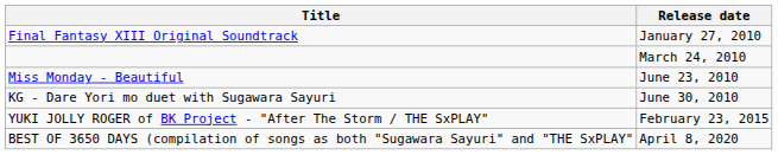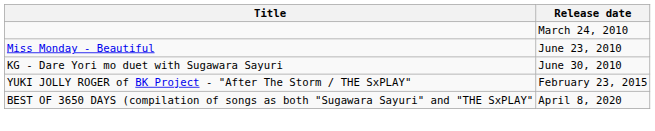 <table class="wikitable">
 <tr>
 <th>Title</th>
 <th>Release date</th>
-</tr>
-<tr>
-<td><a href='#'>Final Fantasy XIII Original Soundtrack</a> </td>
-<td>January 27, 2010</td>
 </tr>
 <tr>
 <td></td>
 <td>March 24, 2010</td>
 </tr>
 <tr>
 <td><a href='#'>Miss Monday - Beautiful</a></td>
 <td>June 23, 2010</td>
 </tr>
 <tr>
 <td>KG - Dare Yori mo duet with Sugawara Sayuri</td>
 <td>June 30, 2010</td>
 </tr>
 <tr>
 <td>YUKI JOLLY ROGER of <a href='#'>BK Project</a> - "After The Storm / THE SxPLAY"</td>
 <td>February 23, 2015</td>
 </tr>
 <tr>
 <td>BEST OF 3650 DAYS (compilation of songs as both "Sugawara Sayuri" and "THE SxPLAY"</td>
 <td>April 8, 2020</td>
 </tr>
 </table>
